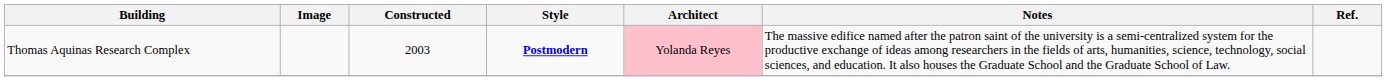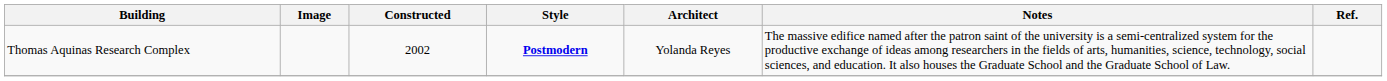 <table class="wikitable sortable" width='100%' style="font-size: 90%; text-align:center;">
 <tr>
 <th width=20%>Building</th>
 <th width=5% class="unsortable">Image</th>
 <th width=10%>Constructed</th>
 <th width=10%>Style</th>
 <th width=10% class="unsortable">Architect</th>
 <th width=auto class="unsortable">Notes</th>
 <th width=5% class="unsortable">Ref.</th>
 </tr>
 <tr>
 <td align=left>Thomas Aquinas Research Complex</td>
 <td></td>
-<td>2003</td>
+<td>2002</td>
 <td><strong><a href='#'>Postmodern</a></strong></td>
-<td style="background: pink;">Yolanda Reyes</td>
+<td>Yolanda Reyes</td>
 <td align=left>The massive edifice named after the patron saint of the university is a semi-centralized system for the productive exchange of ideas among researchers in the fields of arts, humanities, science, technology, social sciences, and education. It also houses the Graduate School and the Graduate School of Law.</td>
 <td></td>
 </tr>
 <tr>
 </tr>
 </table>
